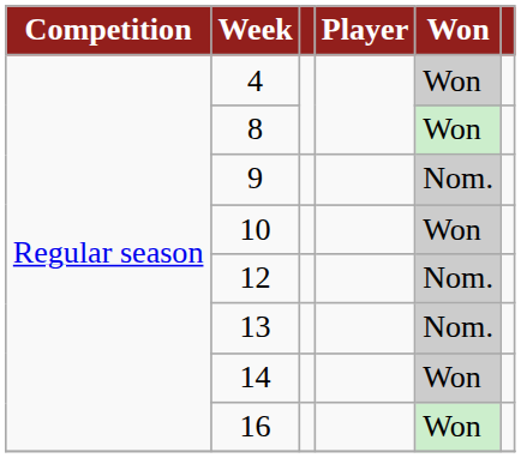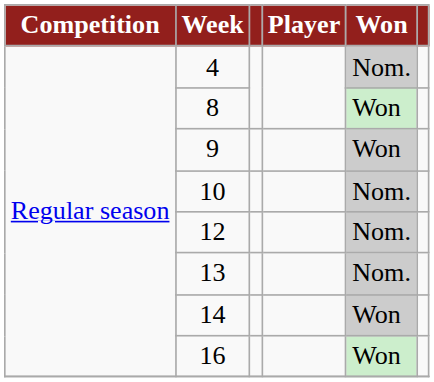 <table class="wikitable sortable">
 <tr>
 <th style="background:#921f1c; color:#fff;">Competition</th>
 <th style="background:#921f1c; color:#fff;">Week</th>
 <th style="background:#921f1c; color:#fff;"></th>
 <th style="background:#921f1c; color:#fff;">Player</th>
 <th style="background:#921f1c; color:#fff;">Won</th>
 <th style="background:#921f1c; color:#fff;"></th>
 </tr>
 <tr>
 <td rowspan="8"><a href='#'>Regular season</a></td>
 <td align="center">4</td>
 <td rowspan="2"></td>
 <td rowspan="2"></td>
-<td style="background:#ccc;">Won</td>
+<td style="background:#ccc;">Nom.</td>
 <td></td>
 </tr>
 <tr>
 <td align="center">8</td>
 <td style="background:#cec;">Won</td>
 <td></td>
 </tr>
 <tr>
 <td align="center">9</td>
 <td></td>
 <td></td>
-<td style="background:#ccc;">Nom.</td>
+<td style="background:#ccc;">Won</td>
 <td></td>
 </tr>
 <tr>
 <td align="center">10</td>
 <td></td>
 <td></td>
-<td style="background:#ccc;">Won</td>
+<td style="background:#ccc;">Nom.</td>
 <td></td>
 </tr>
 <tr>
 <td align="center">12</td>
 <td></td>
 <td></td>
 <td style="background:#ccc;">Nom.</td>
 <td></td>
 </tr>
 <tr>
 <td align="center">13</td>
 <td></td>
 <td></td>
 <td style="background:#ccc;">Nom.</td>
 <td></td>
 </tr>
 <tr>
 <td align="center">14</td>
 <td></td>
 <td></td>
 <td style="background:#ccc;">Won</td>
 <td></td>
 </tr>
 <tr>
 <td align="center">16</td>
 <td></td>
 <td></td>
 <td style="background:#cec;">Won</td>
 <td></td>
 </tr>
 <tr>
 </tr>
 </table>
